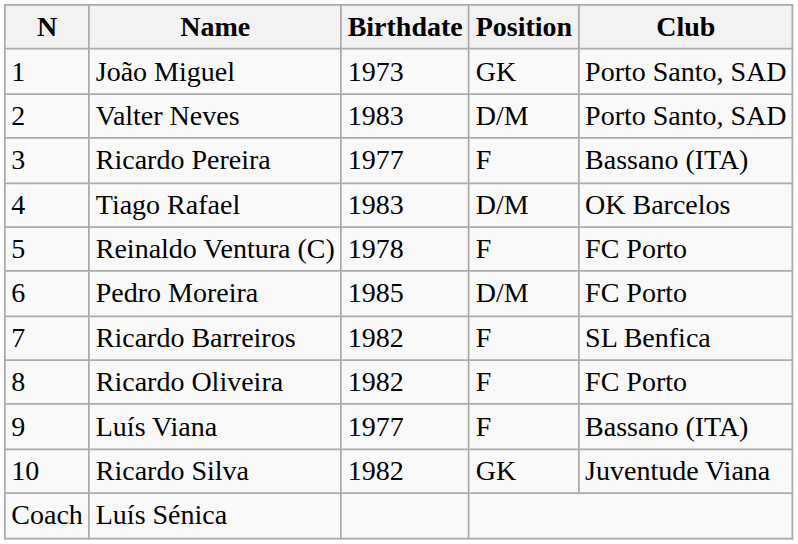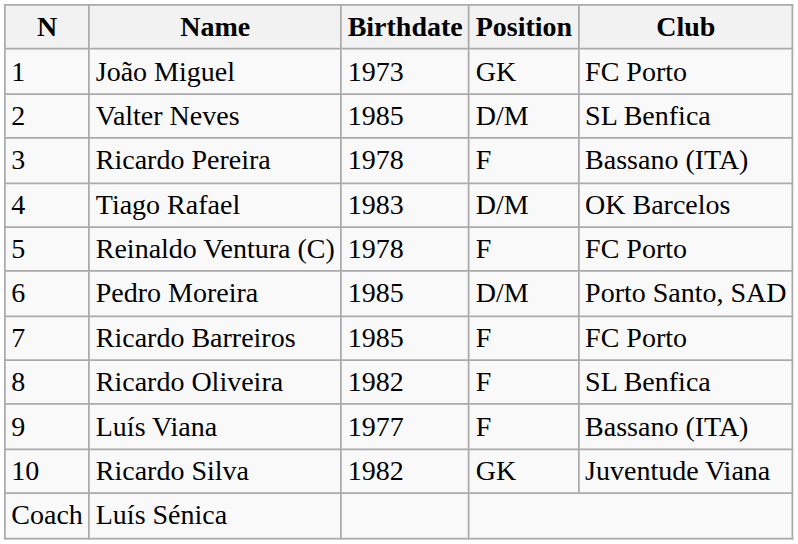 <table class="wikitable">
 <tr>
 <th>N</th>
 <th>Name</th>
 <th>Birthdate</th>
 <th>Position</th>
 <th>Club</th>
 </tr>
 <tr>
 <td>1</td>
 <td>João Miguel</td>
 <td>1973</td>
 <td>GK</td>
-<td>Porto Santo, SAD</td>
+<td>FC Porto</td>
 </tr>
 <tr>
 <td>2</td>
 <td>Valter Neves</td>
-<td>1983</td>
+<td>1985</td>
 <td>D/M</td>
-<td>Porto Santo, SAD</td>
+<td>SL Benfica</td>
 </tr>
 <tr>
 <td>3</td>
 <td>Ricardo Pereira</td>
-<td>1977</td>
+<td>1978</td>
 <td>F</td>
 <td>Bassano (ITA)</td>
 </tr>
 <tr>
 <td>4</td>
 <td>Tiago Rafael</td>
 <td>1983</td>
 <td>D/M</td>
 <td>OK Barcelos</td>
 </tr>
 <tr>
 <td>5</td>
 <td>Reinaldo Ventura (C)</td>
 <td>1978</td>
 <td>F</td>
 <td>FC Porto</td>
 </tr>
 <tr>
 <td>6</td>
 <td>Pedro Moreira</td>
 <td>1985</td>
 <td>D/M</td>
-<td>FC Porto</td>
+<td>Porto Santo, SAD</td>
 </tr>
 <tr>
 <td>7</td>
 <td>Ricardo Barreiros</td>
-<td>1982</td>
+<td>1985</td>
 <td>F</td>
-<td>SL Benfica</td>
+<td>FC Porto</td>
 </tr>
 <tr>
 <td>8</td>
 <td>Ricardo Oliveira</td>
 <td>1982</td>
 <td>F</td>
-<td>FC Porto</td>
+<td>SL Benfica</td>
 </tr>
 <tr>
 <td>9</td>
 <td>Luís Viana</td>
 <td>1977</td>
 <td>F</td>
 <td>Bassano (ITA)</td>
 </tr>
 <tr>
 <td>10</td>
 <td>Ricardo Silva</td>
 <td>1982</td>
 <td>GK</td>
 <td>Juventude Viana</td>
 </tr>
 <tr>
 <td>Coach</td>
 <td>Luís Sénica</td>
 <td></td>
 </tr>
 </table>
